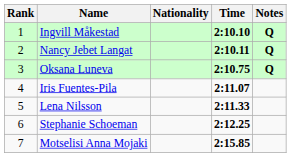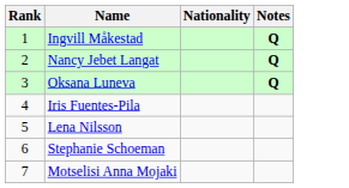 <table class="wikitable sortable" style="text-align:center">
 <tr>
 <th>Rank</th>
 <th>Name</th>
 <th>Nationality</th>
-<th>Time</th>
 <th>Notes</th>
 </tr>
 <tr bgcolor=ccffcc>
 <td>1</td>
 <td align=left><a href='#'>Ingvill Måkestad</a></td>
 <td align=left></td>
-<td><strong>2:10.10</strong></td>
 <td><strong>Q</strong></td>
 </tr>
 <tr bgcolor=ccffcc>
 <td>2</td>
 <td align=left><a href='#'>Nancy Jebet Langat</a></td>
 <td align=left></td>
-<td><strong>2:10.11</strong></td>
 <td><strong>Q</strong></td>
 </tr>
 <tr bgcolor=ccffcc>
 <td>3</td>
 <td align=left><a href='#'>Oksana Luneva</a></td>
 <td align=left></td>
-<td><strong>2:10.75</strong></td>
 <td><strong>Q</strong></td>
 </tr>
 <tr>
 <td>4</td>
 <td align=left><a href='#'>Iris Fuentes-Pila</a></td>
 <td align=left></td>
-<td><strong>2:11.07</strong></td>
 <td></td>
 </tr>
 <tr>
 <td>5</td>
 <td align=left><a href='#'>Lena Nilsson</a></td>
 <td align=left></td>
-<td><strong>2:11.33</strong></td>
 <td></td>
 </tr>
 <tr>
 <td>6</td>
 <td align=left><a href='#'>Stephanie Schoeman</a></td>
 <td align=left></td>
-<td><strong>2:12.25</strong></td>
 <td></td>
 </tr>
 <tr>
 <td>7</td>
 <td align=left><a href='#'>Motselisi Anna Mojaki</a></td>
 <td align=left></td>
-<td><strong>2:15.85</strong></td>
 <td></td>
 </tr>
 </table>
